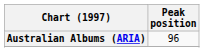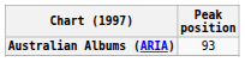 <table class="wikitable sortable plainrowheaders" style="text-align:center">
 <tr>
 <th scope="col">Chart (1997)</th>
 <th scope="col">Peak<br>position</th>
 </tr>
 <tr>
 <th scope="row">Australian Albums (<a href='#'>ARIA</a>)</th>
-<td>96</td>
+<td>93</td>
 </tr>
 <tr>
 </tr>
 <tr>
 </tr>
 <tr>
 </tr>
 </table>
